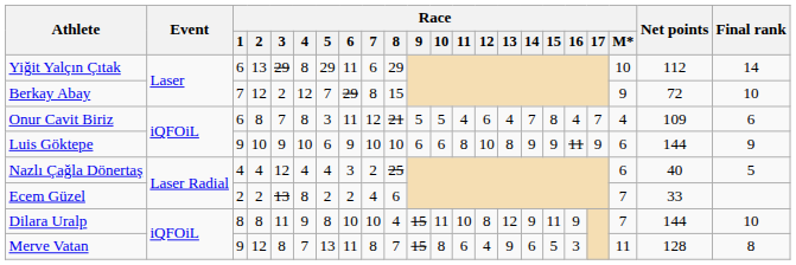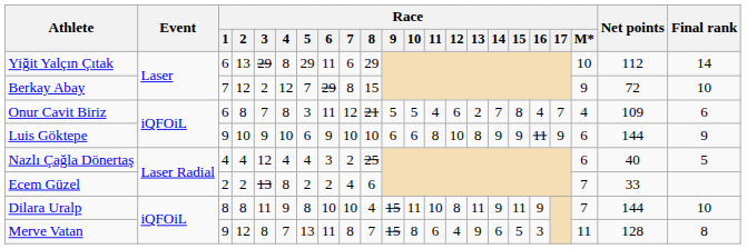 <table class=wikitable style="font-size:90%; text-align:center">
 <tr>
 <th rowspan=2>Athlete</th>
 <th rowspan=2>Event</th>
 <th colspan=18>Race</th>
 <th rowspan=2>Net points</th>
 <th rowspan=2>Final rank</th>
 </tr>
 <tr style="font-size:95%">
 <th>1</th>
 <th>2</th>
 <th>3</th>
 <th>4</th>
 <th>5</th>
 <th>6</th>
 <th>7</th>
 <th>8</th>
 <th>9</th>
 <th>10</th>
 <th>11</th>
 <th>12</th>
 <th>13</th>
 <th>14</th>
 <th>15</th>
 <th>16</th>
 <th>17</th>
 <th>M*</th>
 </tr>
 <tr>
 <td align=left><a href='#'>Yiğit Yalçın Çıtak</a></td>
 <td align=left rowspan=2><a href='#'>Laser</a></td>
 <td>6</td>
 <td>13</td>
 <td><s>29</s></td>
 <td>8</td>
 <td>29</td>
 <td>11</td>
 <td>6</td>
 <td>29</td>
 <td colspan=9 rowspan=2 bgcolor=wheat></td>
 <td>10</td>
 <td>112</td>
 <td>14</td>
 </tr>
 <tr>
 <td align=left><a href='#'>Berkay Abay</a></td>
 <td>7</td>
 <td>12</td>
 <td>2</td>
 <td>12</td>
 <td>7</td>
 <td><s>29</s></td>
 <td>8</td>
 <td>15</td>
 <td>9</td>
 <td>72</td>
 <td>10</td>
 </tr>
 <tr>
 <td align=left><a href='#'>Onur Cavit Biriz</a></td>
 <td align=left rowspan=2><a href='#'>iQFOiL</a></td>
 <td>6</td>
 <td>8</td>
 <td>7</td>
 <td>8</td>
 <td>3</td>
 <td>11</td>
 <td>12</td>
 <td><s>21</s></td>
 <td>5</td>
 <td>5</td>
 <td>4</td>
 <td>6</td>
-<td>4</td>
+<td>2</td>
 <td>7</td>
 <td>8</td>
 <td>4</td>
 <td>7</td>
 <td>4</td>
 <td>109</td>
 <td>6</td>
 </tr>
 <tr>
 <td align=left><a href='#'>Luis Göktepe</a></td>
 <td>9</td>
 <td>10</td>
 <td>9</td>
 <td>10</td>
 <td>6</td>
 <td>9</td>
 <td>10</td>
 <td>10</td>
 <td>6</td>
 <td>6</td>
 <td>8</td>
 <td>10</td>
 <td>8</td>
 <td>9</td>
 <td>9</td>
 <td><s>11</s></td>
 <td>9</td>
 <td>6</td>
 <td>144</td>
 <td>9</td>
 </tr>
 <tr>
 <td align=left><a href='#'>Nazlı Çağla Dönertaş</a></td>
 <td align=left rowspan=2><a href='#'>Laser Radial</a></td>
 <td>4</td>
 <td>4</td>
 <td>12</td>
 <td>4</td>
 <td>4</td>
 <td>3</td>
 <td>2</td>
 <td><s>25</s></td>
 <td colspan=9 rowspan=2 bgcolor=wheat></td>
 <td>6</td>
 <td>40</td>
 <td>5</td>
 </tr>
 <tr>
 <td align=left><a href='#'>Ecem Güzel</a></td>
 <td>2</td>
 <td>2</td>
 <td><s>13</s></td>
 <td>8</td>
 <td>2</td>
 <td>2</td>
 <td>4</td>
 <td>6</td>
 <td>7</td>
 <td>33</td>
 <td></td>
 </tr>
 <tr>
 <td align=left><a href='#'>Dilara Uralp</a></td>
 <td align=left rowspan=2><a href='#'>iQFOiL</a></td>
 <td>8</td>
 <td>8</td>
 <td>11</td>
 <td>9</td>
 <td>8</td>
 <td>10</td>
 <td>10</td>
 <td>4</td>
 <td><s>15</s></td>
 <td>11</td>
 <td>10</td>
 <td>8</td>
-<td>12</td>
+<td>11</td>
 <td>9</td>
 <td>11</td>
 <td>9</td>
 <td rowspan=2 bgcolor=wheat></td>
 <td>7</td>
 <td>144</td>
 <td>10</td>
 </tr>
 <tr>
 <td align=left><a href='#'>Merve Vatan</a></td>
 <td>9</td>
 <td>12</td>
 <td>8</td>
 <td>7</td>
 <td>13</td>
 <td>11</td>
 <td>8</td>
 <td>7</td>
 <td><s>15</s></td>
 <td>8</td>
 <td>6</td>
 <td>4</td>
 <td>9</td>
 <td>6</td>
 <td>5</td>
 <td>3</td>
 <td>11</td>
 <td>128</td>
 <td>8</td>
 </tr>
 </table>
